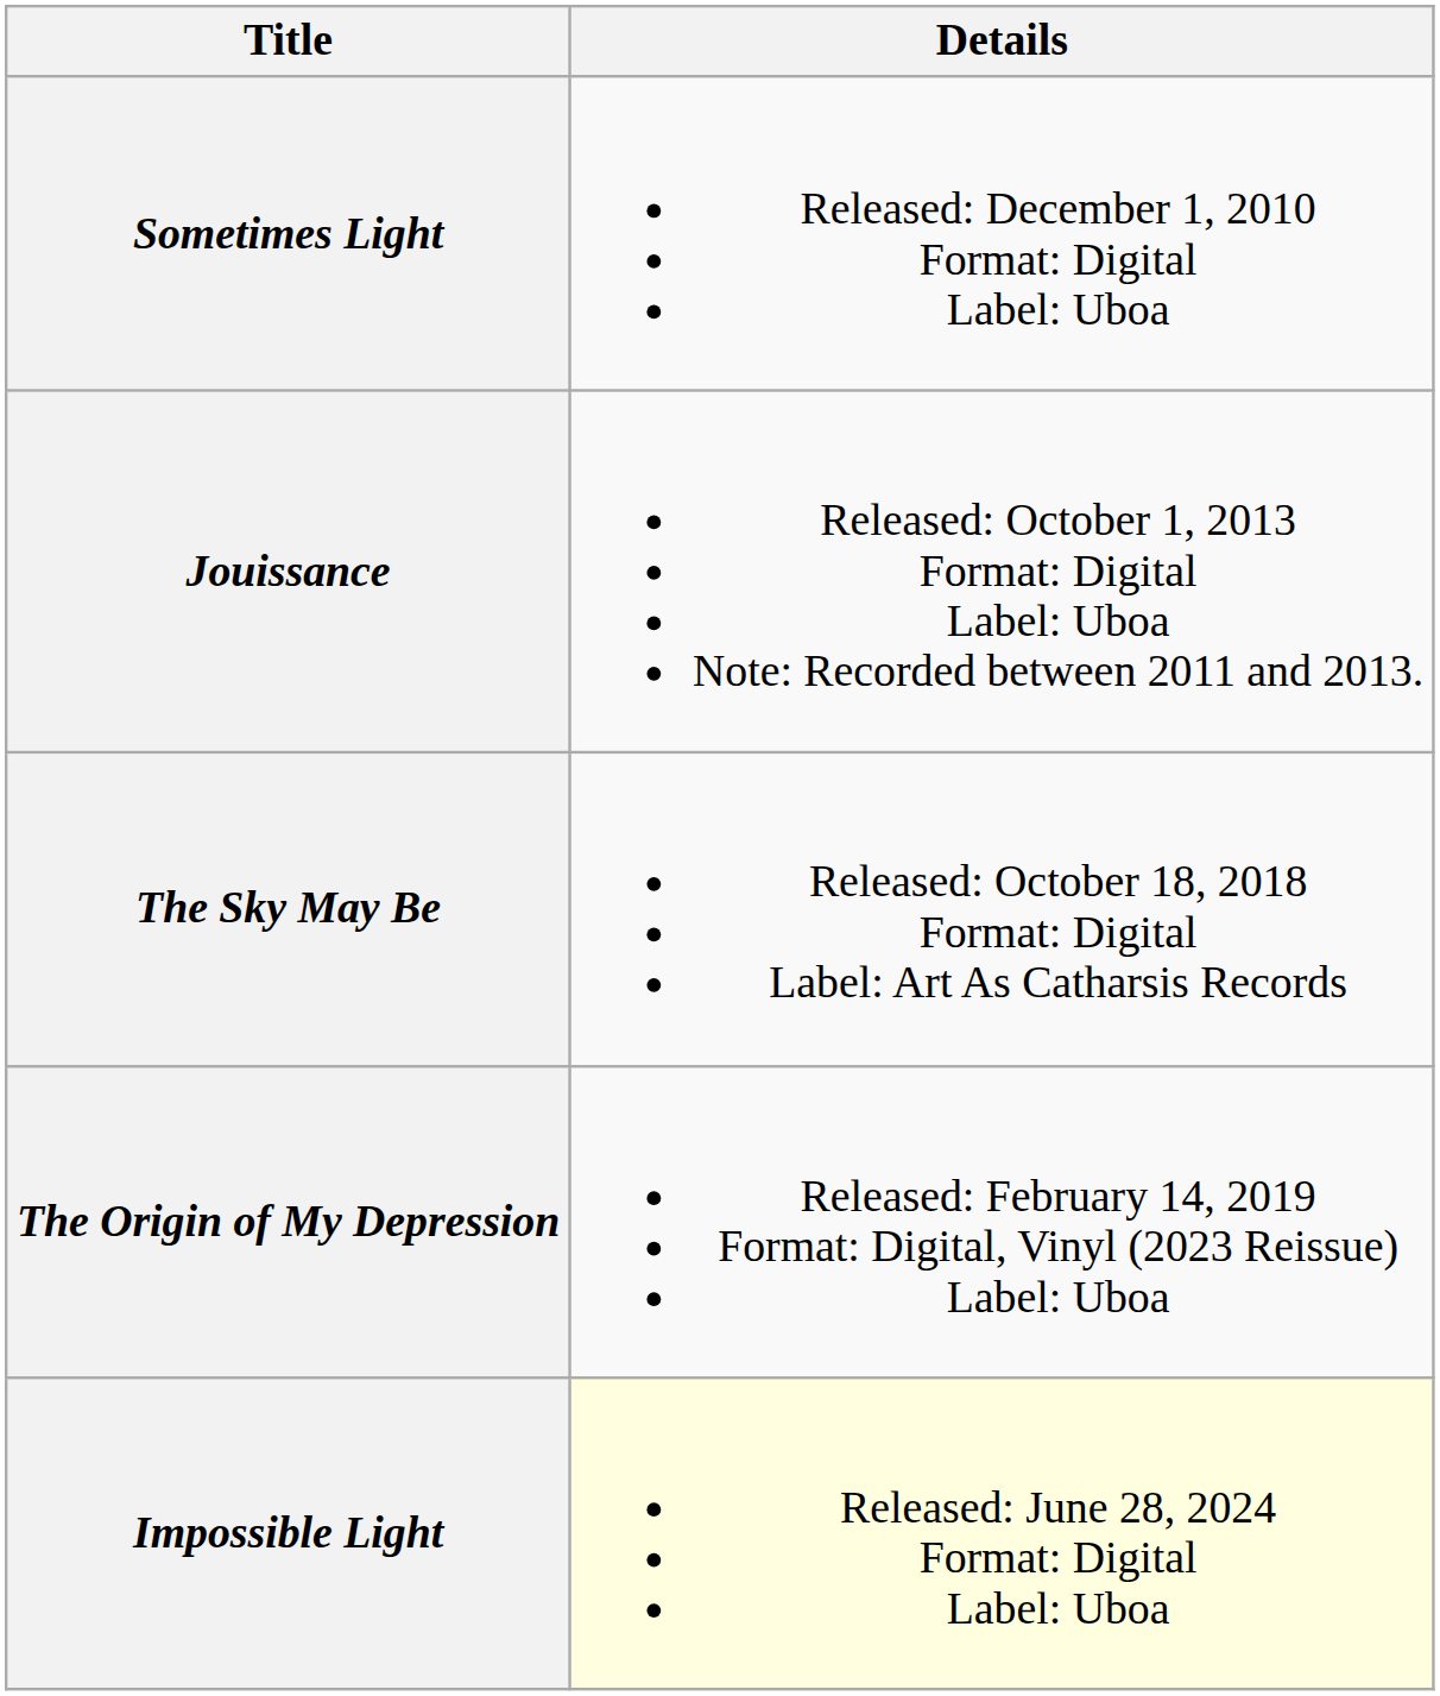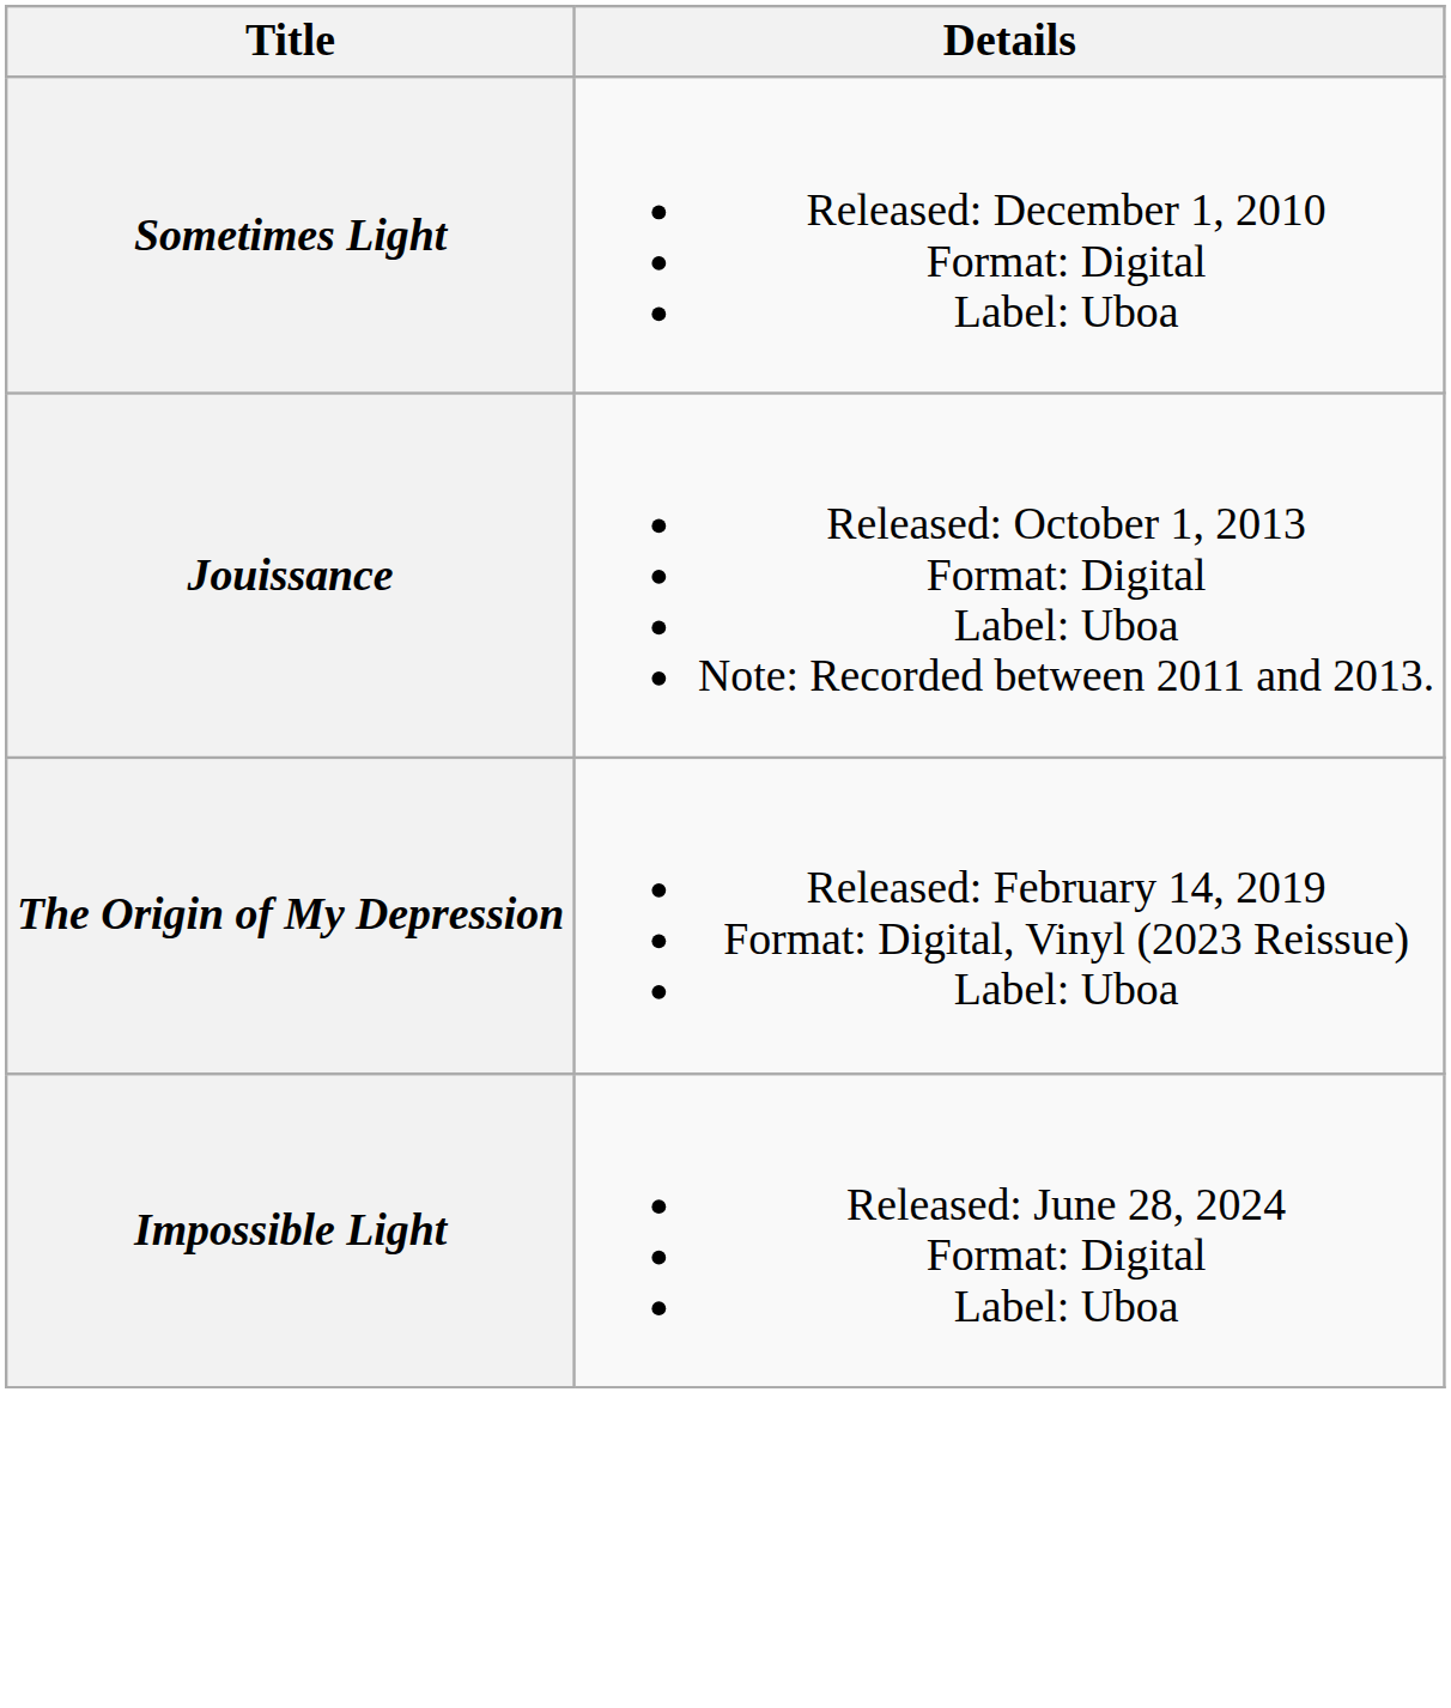 <table class="wikitable plainrowheaders" style="text-align:center;" border="1">
 <tr>
 <th>Title</th>
 <th>Details</th>
 </tr>
 <tr>
 <th scope="row"><em>Sometimes Light</em></th>
 <td><br><ul><li>Released: December 1, 2010</li><li>Format: Digital</li><li>Label:  Uboa</li></ul></td>
 </tr>
 <tr>
 <th scope="row"><em>Jouissance</em></th>
 <td><br><ul><li>Released: October 1, 2013</li><li>Format: Digital</li><li>Label: Uboa</li><li>Note: Recorded between 2011 and 2013.</li></ul></td>
 </tr>
 <tr>
-<th scope="row"><em>The Sky May Be</em></th>
-<td><br><ul><li>Released: October 18, 2018</li><li>Format: Digital</li><li>Label: Art As Catharsis Records</li></ul></td>
-</tr>
-<tr>
 <th scope="row"><em>The Origin of My Depression</em></th>
 <td><br><ul><li>Released: February 14, 2019</li><li>Format: Digital, Vinyl (2023 Reissue)</li><li>Label: Uboa</li></ul></td>
 </tr>
 <tr>
 <th scope="row"><em>Impossible Light</em></th>
-<td style="background: lightyellow;"><br><ul><li>Released: June 28, 2024</li><li>Format: Digital</li><li>Label: Uboa</li></ul></td>
+<td><br><ul><li>Released: June 28, 2024</li><li>Format: Digital</li><li>Label: Uboa</li></ul></td>
 </tr>
 </table>
